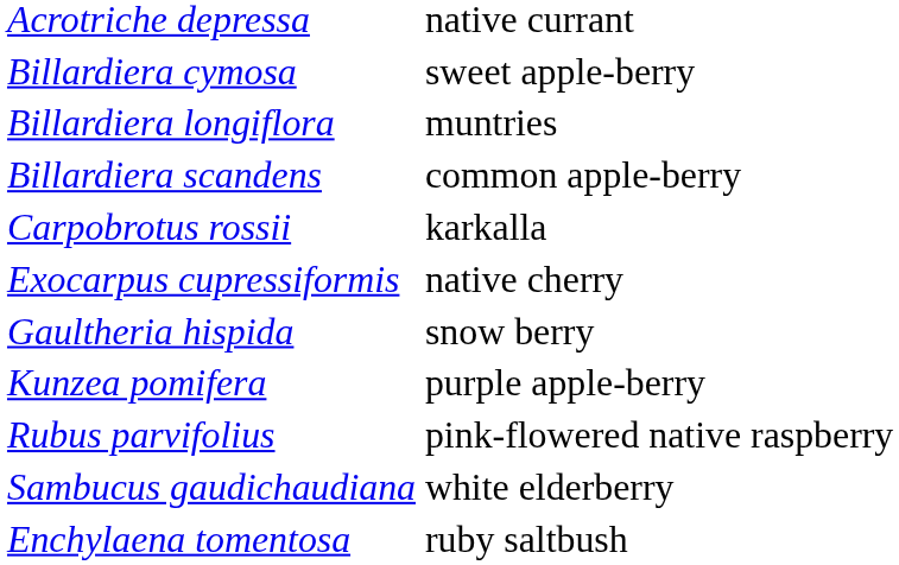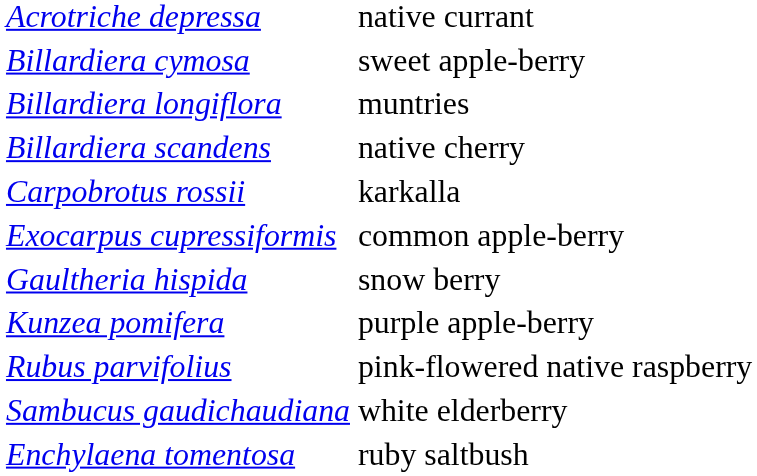 <table>
 <tr>
 <td><em><a href='#'>Acrotriche depressa</a></em></td>
 <td>native currant</td>
 </tr>
 <tr>
 <td><em><a href='#'>Billardiera cymosa</a></em></td>
 <td>sweet apple-berry</td>
 </tr>
 <tr>
 <td><em><a href='#'>Billardiera longiflora</a></em></td>
 <td>muntries</td>
 </tr>
 <tr>
 <td><em><a href='#'>Billardiera scandens</a></em></td>
-<td>common apple-berry</td>
+<td>native cherry</td>
 </tr>
 <tr>
 <td><em><a href='#'>Carpobrotus rossii</a></em></td>
 <td>karkalla</td>
 </tr>
 <tr>
 <td><em><a href='#'>Exocarpus cupressiformis</a></em></td>
-<td>native cherry</td>
+<td>common apple-berry</td>
 </tr>
 <tr>
 <td><em><a href='#'>Gaultheria hispida</a></em></td>
 <td>snow berry</td>
 </tr>
 <tr>
 <td><em><a href='#'>Kunzea pomifera</a></em></td>
 <td>purple apple-berry</td>
 </tr>
 <tr>
 <td><em><a href='#'>Rubus parvifolius</a></em></td>
 <td>pink-flowered native raspberry</td>
 </tr>
 <tr>
 <td><em><a href='#'>Sambucus gaudichaudiana</a></em></td>
 <td>white elderberry</td>
 </tr>
 <tr>
 <td><em><a href='#'>Enchylaena tomentosa</a></em></td>
 <td>ruby saltbush</td>
 </tr>
 <tr>
 </tr>
 </table>
